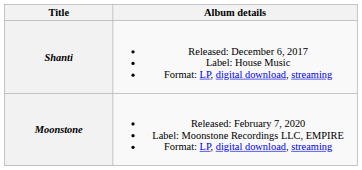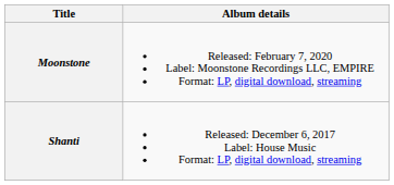 <table class="wikitable plainrowheaders" style="text-align:center">
 <tr>
 <th scope="col" style="width:10em;">Title</th>
 <th scope="col" style="width:23em;">Album details</th>
 </tr>
 <tr>
+<th scope="row"><em>Moonstone</em></th>
+<td><br><ul><li>Released: February 7, 2020</li><li>Label: Moonstone Recordings LLC, EMPIRE</li><li>Format: <a href='#'>LP</a>, <a href='#'>digital download</a>, <a href='#'>streaming</a></li></ul></td>
+</tr>
+<tr>
 <th scope="row"><em>Shanti</em></th>
 <td><br><ul><li>Released: December 6, 2017</li><li>Label: House Music</li><li>Format: <a href='#'>LP</a>, <a href='#'>digital download</a>, <a href='#'>streaming</a></li></ul></td>
 </tr>
-<tr>
-<th scope="row"><em>Moonstone</em></th>
-<td><br><ul><li>Released: February 7, 2020</li><li>Label: Moonstone Recordings LLC, EMPIRE</li><li>Format: <a href='#'>LP</a>, <a href='#'>digital download</a>, <a href='#'>streaming</a></li></ul></td>
-</tr>
 </table>
